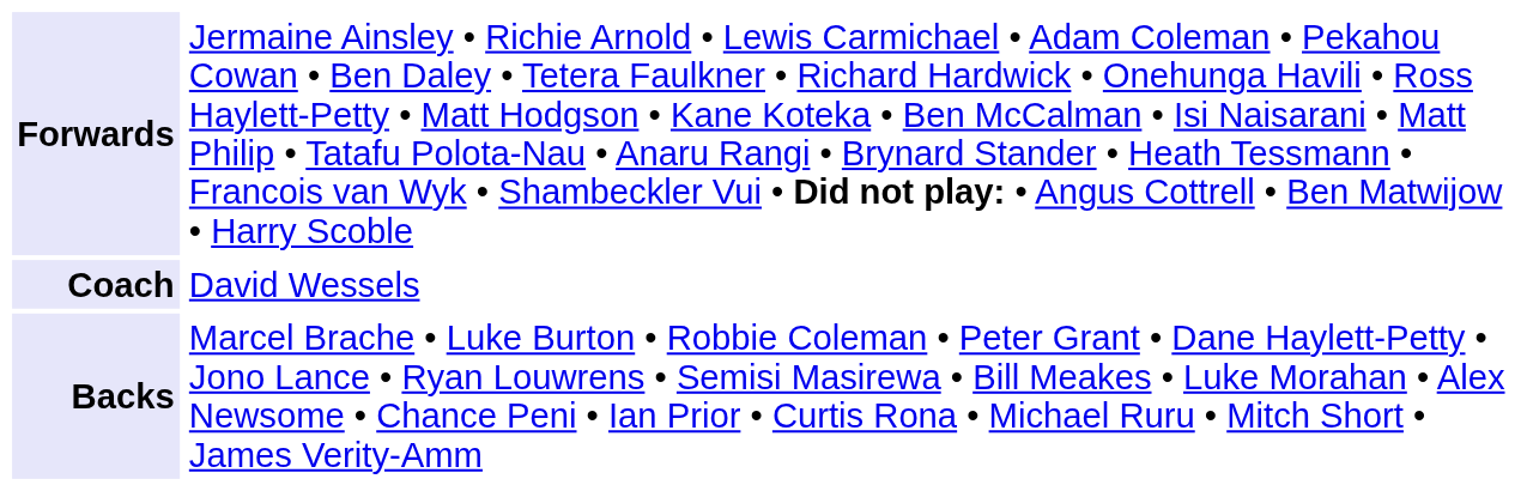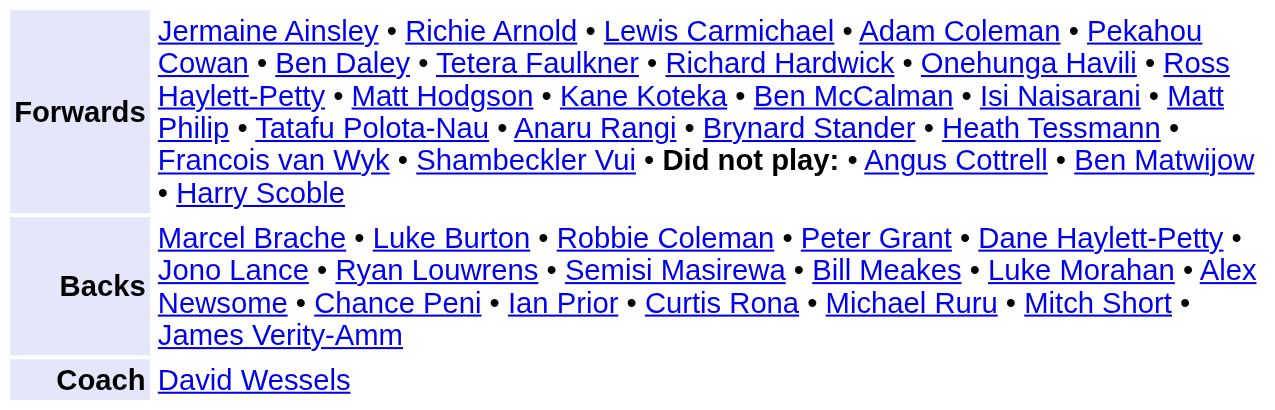 <table cellpadding="2" style="border: 1px solid white; font-size:90%;">
 <tr>
 <td style="text-align:right;" bgcolor="lavender"><strong>Forwards</strong></td>
 <td style="text-align:left;"><a href='#'>Jermaine Ainsley</a> • <a href='#'>Richie Arnold</a> • <a href='#'>Lewis Carmichael</a> • <a href='#'>Adam Coleman</a> • <a href='#'>Pekahou Cowan</a> • <a href='#'>Ben Daley</a> • <a href='#'>Tetera Faulkner</a> • <a href='#'>Richard Hardwick</a> • <a href='#'>Onehunga Havili</a> • <a href='#'>Ross Haylett-Petty</a> • <a href='#'>Matt Hodgson</a> • <a href='#'>Kane Koteka</a> • <a href='#'>Ben McCalman</a> • <a href='#'>Isi Naisarani</a> • <a href='#'>Matt Philip</a> • <a href='#'>Tatafu Polota-Nau</a> • <a href='#'>Anaru Rangi</a> • <a href='#'>Brynard Stander</a> • <a href='#'>Heath Tessmann</a> • <a href='#'>Francois van Wyk</a> • <a href='#'>Shambeckler Vui</a> • <strong>Did not play:</strong> • <a href='#'>Angus Cottrell</a> • <a href='#'>Ben Matwijow</a> • <a href='#'>Harry Scoble</a></td>
 </tr>
 <tr>
+<td style="text-align:right;" bgcolor="lavender"><strong>Backs</strong></td>
+<td style="text-align:left;"><a href='#'>Marcel Brache</a> • <a href='#'>Luke Burton</a> • <a href='#'>Robbie Coleman</a> • <a href='#'>Peter Grant</a> • <a href='#'>Dane Haylett-Petty</a> • <a href='#'>Jono Lance</a> • <a href='#'>Ryan Louwrens</a> • <a href='#'>Semisi Masirewa</a> • <a href='#'>Bill Meakes</a> • <a href='#'>Luke Morahan</a> • <a href='#'>Alex Newsome</a> • <a href='#'>Chance Peni</a> • <a href='#'>Ian Prior</a> • <a href='#'>Curtis Rona</a> • <a href='#'>Michael Ruru</a> • <a href='#'>Mitch Short</a> • <a href='#'>James Verity-Amm</a></td>
+</tr>
+<tr>
 <td style="text-align:right;" bgcolor="lavender"><strong>Coach</strong></td>
 <td style="text-align:left;"><a href='#'>David Wessels</a></td>
 </tr>
-<tr>
-<td style="text-align:right;" bgcolor="lavender"><strong>Backs</strong></td>
-<td style="text-align:left;"><a href='#'>Marcel Brache</a> • <a href='#'>Luke Burton</a> • <a href='#'>Robbie Coleman</a> • <a href='#'>Peter Grant</a> • <a href='#'>Dane Haylett-Petty</a> • <a href='#'>Jono Lance</a> • <a href='#'>Ryan Louwrens</a> • <a href='#'>Semisi Masirewa</a> • <a href='#'>Bill Meakes</a> • <a href='#'>Luke Morahan</a> • <a href='#'>Alex Newsome</a> • <a href='#'>Chance Peni</a> • <a href='#'>Ian Prior</a> • <a href='#'>Curtis Rona</a> • <a href='#'>Michael Ruru</a> • <a href='#'>Mitch Short</a> • <a href='#'>James Verity-Amm</a></td>
-</tr>
 </table>
